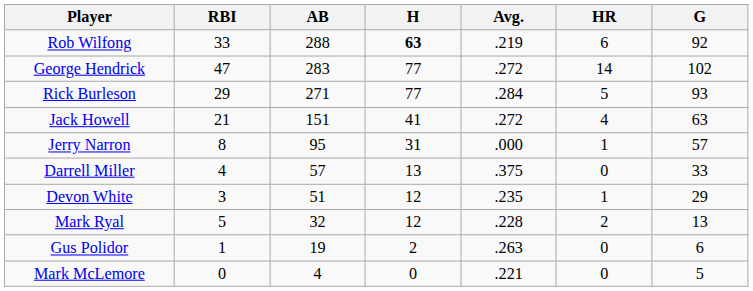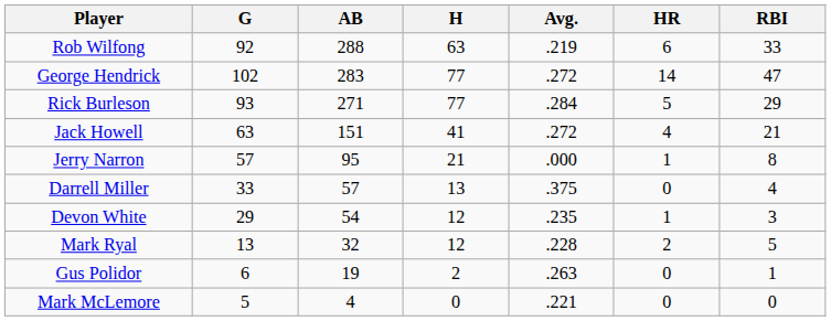 <table class="wikitable sortable">
 <tr>
 <th bgcolor="#DDDDFF" width="16%">Player</th>
-<th bgcolor="#DDDDFF" width="9%">RBI</th>
+<th bgcolor="#DDDDFF" width="9%">G</th>
 <th bgcolor="#DDDDFF" width="9%">AB</th>
 <th bgcolor="#DDDDFF" width="9%">H</th>
 <th bgcolor="#DDDDFF" width="9%">Avg.</th>
 <th bgcolor="#DDDDFF" width="9%">HR</th>
-<th bgcolor="#DDDDFF" width="9%">G</th>
+<th bgcolor="#DDDDFF" width="9%">RBI</th>
 </tr>
 <tr align="center">
 <td><a href='#'>Rob Wilfong</a></td>
-<td>33</td>
+<td>92</td>
 <td>288</td>
-<td><strong>63</strong></td>
+<td>63</td>
 <td>.219</td>
 <td>6</td>
-<td>92</td>
+<td>33</td>
 </tr>
 <tr align="center">
 <td><a href='#'>George Hendrick</a></td>
-<td>47</td>
+<td>102</td>
 <td>283</td>
 <td>77</td>
 <td>.272</td>
 <td>14</td>
-<td>102</td>
+<td>47</td>
 </tr>
 <tr align="center">
 <td><a href='#'>Rick Burleson</a></td>
-<td>29</td>
+<td>93</td>
 <td>271</td>
 <td>77</td>
 <td>.284</td>
 <td>5</td>
-<td>93</td>
+<td>29</td>
 </tr>
 <tr align="center">
 <td><a href='#'>Jack Howell</a></td>
-<td>21</td>
+<td>63</td>
 <td>151</td>
 <td>41</td>
 <td>.272</td>
 <td>4</td>
-<td>63</td>
+<td>21</td>
 </tr>
 <tr align="center">
 <td><a href='#'>Jerry Narron</a></td>
-<td>8</td>
+<td>57</td>
 <td>95</td>
-<td>31</td>
+<td>21</td>
 <td>.000</td>
 <td>1</td>
-<td>57</td>
+<td>8</td>
 </tr>
 <tr align="center">
 <td><a href='#'>Darrell Miller</a></td>
-<td>4</td>
+<td>33</td>
 <td>57</td>
 <td>13</td>
 <td>.375</td>
 <td>0</td>
-<td>33</td>
+<td>4</td>
 </tr>
 <tr align="center">
 <td><a href='#'>Devon White</a></td>
-<td>3</td>
-<td>51</td>
+<td>29</td>
+<td>54</td>
 <td>12</td>
 <td>.235</td>
 <td>1</td>
-<td>29</td>
+<td>3</td>
 </tr>
 <tr align="center">
 <td><a href='#'>Mark Ryal</a></td>
-<td>5</td>
+<td>13</td>
 <td>32</td>
 <td>12</td>
 <td>.228</td>
 <td>2</td>
-<td>13</td>
+<td>5</td>
 </tr>
 <tr align="center">
 <td><a href='#'>Gus Polidor</a></td>
-<td>1</td>
+<td>6</td>
 <td>19</td>
 <td>2</td>
 <td>.263</td>
 <td>0</td>
-<td>6</td>
+<td>1</td>
 </tr>
 <tr align="center">
 <td><a href='#'>Mark McLemore</a></td>
-<td>0</td>
+<td>5</td>
 <td>4</td>
 <td>0</td>
 <td>.221</td>
 <td>0</td>
-<td>5</td>
+<td>0</td>
 </tr>
 </table>
